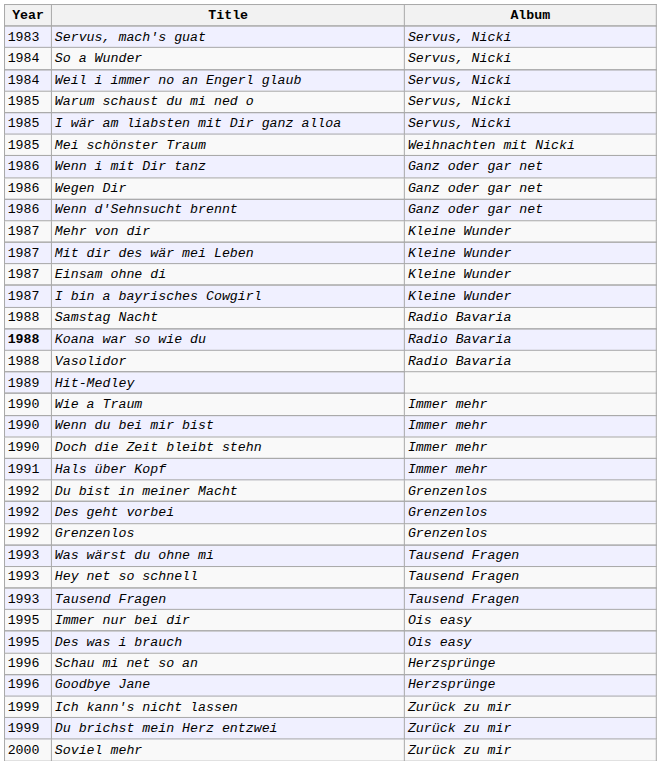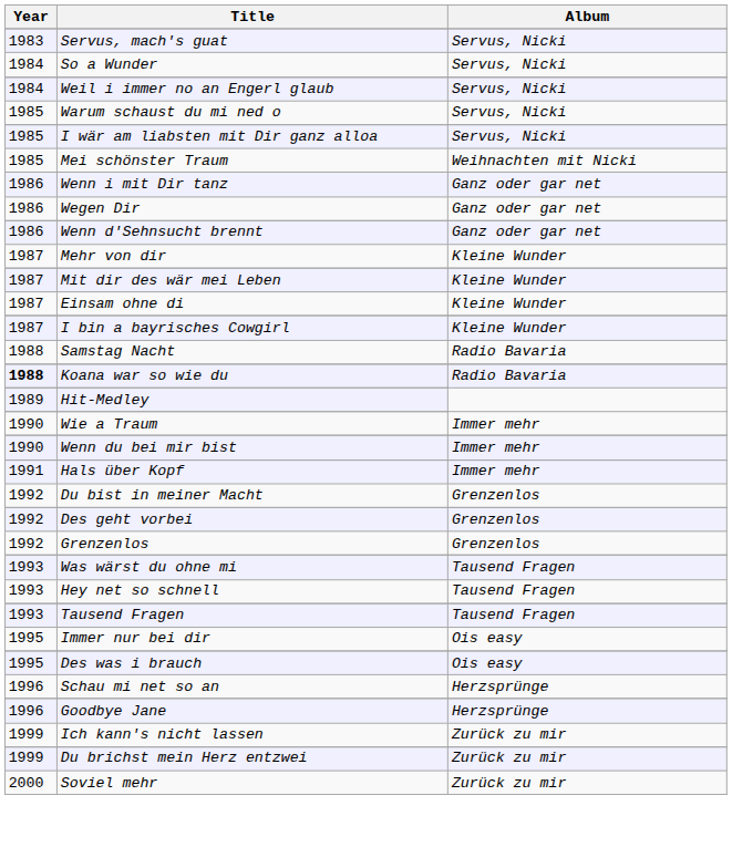 <table class="wikitable">
 <tr>
 <th align="left" valign="top" width="40">Year</th>
 <th align="left" valign="top" width="340">Title</th>
 <th align="left" valign="top" width="240">Album</th>
 </tr>
 <tr>
 </tr>
 <tr ---- bgcolor="#f0f0ff">
 <td align="left" valign="top">1983</td>
 <td align="left" valign="top"><em>Servus, mach's guat</em></td>
 <td><em>Servus, Nicki</em></td>
 </tr>
 <tr>
 <td align="left" valign="top">1984</td>
 <td align="left" valign="top"><em>So a Wunder</em></td>
 <td><em>Servus, Nicki</em></td>
 </tr>
 <tr>
 </tr>
 <tr ---- bgcolor="#f0f0ff">
 <td align="left" valign="top">1984</td>
 <td align="left" valign="top"><em>Weil i immer no an Engerl glaub</em></td>
 <td><em>Servus, Nicki</em></td>
 </tr>
 <tr>
 <td align="left" valign="top">1985</td>
 <td align="left" valign="top"><em>Warum schaust du mi ned o</em></td>
 <td><em>Servus, Nicki</em></td>
 </tr>
 <tr>
 </tr>
 <tr ---- bgcolor="#f0f0ff">
 <td align="left" valign="top">1985</td>
 <td align="left" valign="top"><em>I wär am liabsten mit Dir ganz alloa</em></td>
 <td><em>Servus, Nicki</em></td>
 </tr>
 <tr>
 <td align="left" valign="top">1985</td>
 <td align="left" valign="top"><em>Mei schönster Traum</em></td>
 <td><em>Weihnachten mit Nicki</em></td>
 </tr>
 <tr>
 </tr>
 <tr ---- bgcolor="#f0f0ff">
 <td align="left" valign="top">1986</td>
 <td align="left" valign="top"><em>Wenn i mit Dir tanz</em></td>
 <td><em>Ganz oder gar net</em></td>
 </tr>
 <tr>
 <td align="left" valign="top">1986</td>
 <td align="left" valign="top"><em>Wegen Dir</em></td>
 <td><em>Ganz oder gar net</em></td>
 </tr>
 <tr>
 </tr>
 <tr ---- bgcolor="#f0f0ff">
 <td align="left" valign="top">1986</td>
 <td align="left" valign="top"><em>Wenn d'Sehnsucht brennt</em></td>
 <td><em>Ganz oder gar net</em></td>
 </tr>
 <tr>
 <td align="left" valign="top">1987</td>
 <td align="left" valign="top"><em>Mehr von dir</em></td>
 <td><em>Kleine Wunder</em></td>
 </tr>
 <tr>
 </tr>
 <tr ---- bgcolor="#f0f0ff">
 <td align="left" valign="top">1987</td>
 <td align="left" valign="top"><em>Mit dir des wär mei Leben</em></td>
 <td><em>Kleine Wunder</em></td>
 </tr>
 <tr>
 <td align="left" valign="top">1987</td>
 <td align="left" valign="top"><em>Einsam ohne di</em></td>
 <td><em>Kleine Wunder</em></td>
 </tr>
 <tr>
 </tr>
 <tr ---- bgcolor="#f0f0ff">
 <td align="left" valign="top">1987</td>
 <td align="left" valign="top"><em>I bin a bayrisches Cowgirl</em></td>
 <td><em>Kleine Wunder</em></td>
 </tr>
 <tr>
 <td align="left" valign="top">1988</td>
 <td align="left" valign="top"><em>Samstag Nacht</em></td>
 <td><em>Radio Bavaria</em></td>
 </tr>
 <tr>
 </tr>
 <tr ---- bgcolor="#f0f0ff">
 <td align="left" valign="top"><strong>1988</strong></td>
 <td align="left" valign="top"><em>Koana war so wie du</em></td>
 <td><em>Radio Bavaria</em></td>
 </tr>
 <tr>
-<td align="left" valign="top">1988</td>
-<td align="left" valign="top"><em>Vasolidor</em></td>
-<td><em>Radio Bavaria</em></td>
-</tr>
-<tr>
 </tr>
 <tr ---- bgcolor="#f0f0ff">
 <td align="left" valign="top">1989</td>
 <td align="left" valign="top"><em>Hit-Medley</em></td>
 </tr>
 <tr>
 </tr>
 <tr>
 <td align="left" valign="top">1990</td>
 <td align="left" valign="top"><em>Wie a Traum</em></td>
 <td><em>Immer mehr</em></td>
 </tr>
 <tr>
 </tr>
 <tr ---- bgcolor="#f0f0ff">
 <td align="left" valign="top">1990</td>
 <td align="left" valign="top"><em>Wenn du bei mir bist</em></td>
-<td><em>Immer mehr</em></td>
-</tr>
-<tr>
-<td align="left" valign="top">1990</td>
-<td align="left" valign="top"><em>Doch die Zeit bleibt stehn</em></td>
 <td><em>Immer mehr</em></td>
 </tr>
 <tr>
 </tr>
 <tr ---- bgcolor="#f0f0ff">
 <td align="left" valign="top">1991</td>
 <td align="left" valign="top"><em>Hals über Kopf</em></td>
 <td><em>Immer mehr</em></td>
 </tr>
 <tr>
 <td align="left" valign="top">1992</td>
 <td align="left" valign="top"><em>Du bist in meiner Macht</em></td>
 <td><em>Grenzenlos</em></td>
 </tr>
 <tr>
 </tr>
 <tr ---- bgcolor="#f0f0ff">
 <td align="left" valign="top">1992</td>
 <td align="left" valign="top"><em>Des geht vorbei</em></td>
 <td><em>Grenzenlos</em></td>
 </tr>
 <tr>
 <td align="left" valign="top">1992</td>
 <td align="left" valign="top"><em>Grenzenlos</em></td>
 <td><em>Grenzenlos</em></td>
 </tr>
 <tr>
 </tr>
 <tr ---- bgcolor="#f0f0ff">
 <td align="left" valign="top">1993</td>
 <td align="left" valign="top"><em>Was wärst du ohne mi</em></td>
 <td><em>Tausend Fragen</em></td>
 </tr>
 <tr>
 <td align="left" valign="top">1993</td>
 <td align="left" valign="top"><em>Hey net so schnell</em></td>
 <td><em>Tausend Fragen</em></td>
 </tr>
 <tr>
 </tr>
 <tr ---- bgcolor="#f0f0ff">
 <td align="left" valign="top">1993</td>
 <td align="left" valign="top"><em>Tausend Fragen</em></td>
 <td><em>Tausend Fragen</em></td>
 </tr>
 <tr>
 <td align="left" valign="top">1995</td>
 <td align="left" valign="top"><em>Immer nur bei dir</em></td>
 <td><em>Ois easy</em></td>
 </tr>
 <tr>
 </tr>
 <tr ---- bgcolor="#f0f0ff">
 <td align="left" valign="top">1995</td>
 <td align="left" valign="top"><em>Des was i brauch</em></td>
 <td><em>Ois easy</em></td>
 </tr>
 <tr>
 <td align="left" valign="top">1996</td>
 <td align="left" valign="top"><em>Schau mi net so an</em></td>
 <td><em>Herzsprünge</em></td>
 </tr>
 <tr>
 </tr>
 <tr ---- bgcolor="#f0f0ff">
 <td align="left" valign="top">1996</td>
 <td align="left" valign="top"><em>Goodbye Jane</em></td>
 <td><em>Herzsprünge</em></td>
 </tr>
 <tr>
 <td align="left" valign="top">1999</td>
 <td align="left" valign="top"><em>Ich kann's nicht lassen</em></td>
 <td><em>Zurück zu mir</em></td>
 </tr>
 <tr>
 </tr>
 <tr ---- bgcolor="#f0f0ff">
 <td align="left" valign="top">1999</td>
 <td align="left" valign="top"><em>Du brichst mein Herz entzwei</em></td>
 <td><em>Zurück zu mir</em></td>
 </tr>
 <tr>
 <td align="left" valign="top">2000</td>
 <td align="left" valign="top"><em>Soviel mehr</em></td>
 <td><em>Zurück zu mir</em></td>
 </tr>
 <tr>
 </tr>
 </table>
